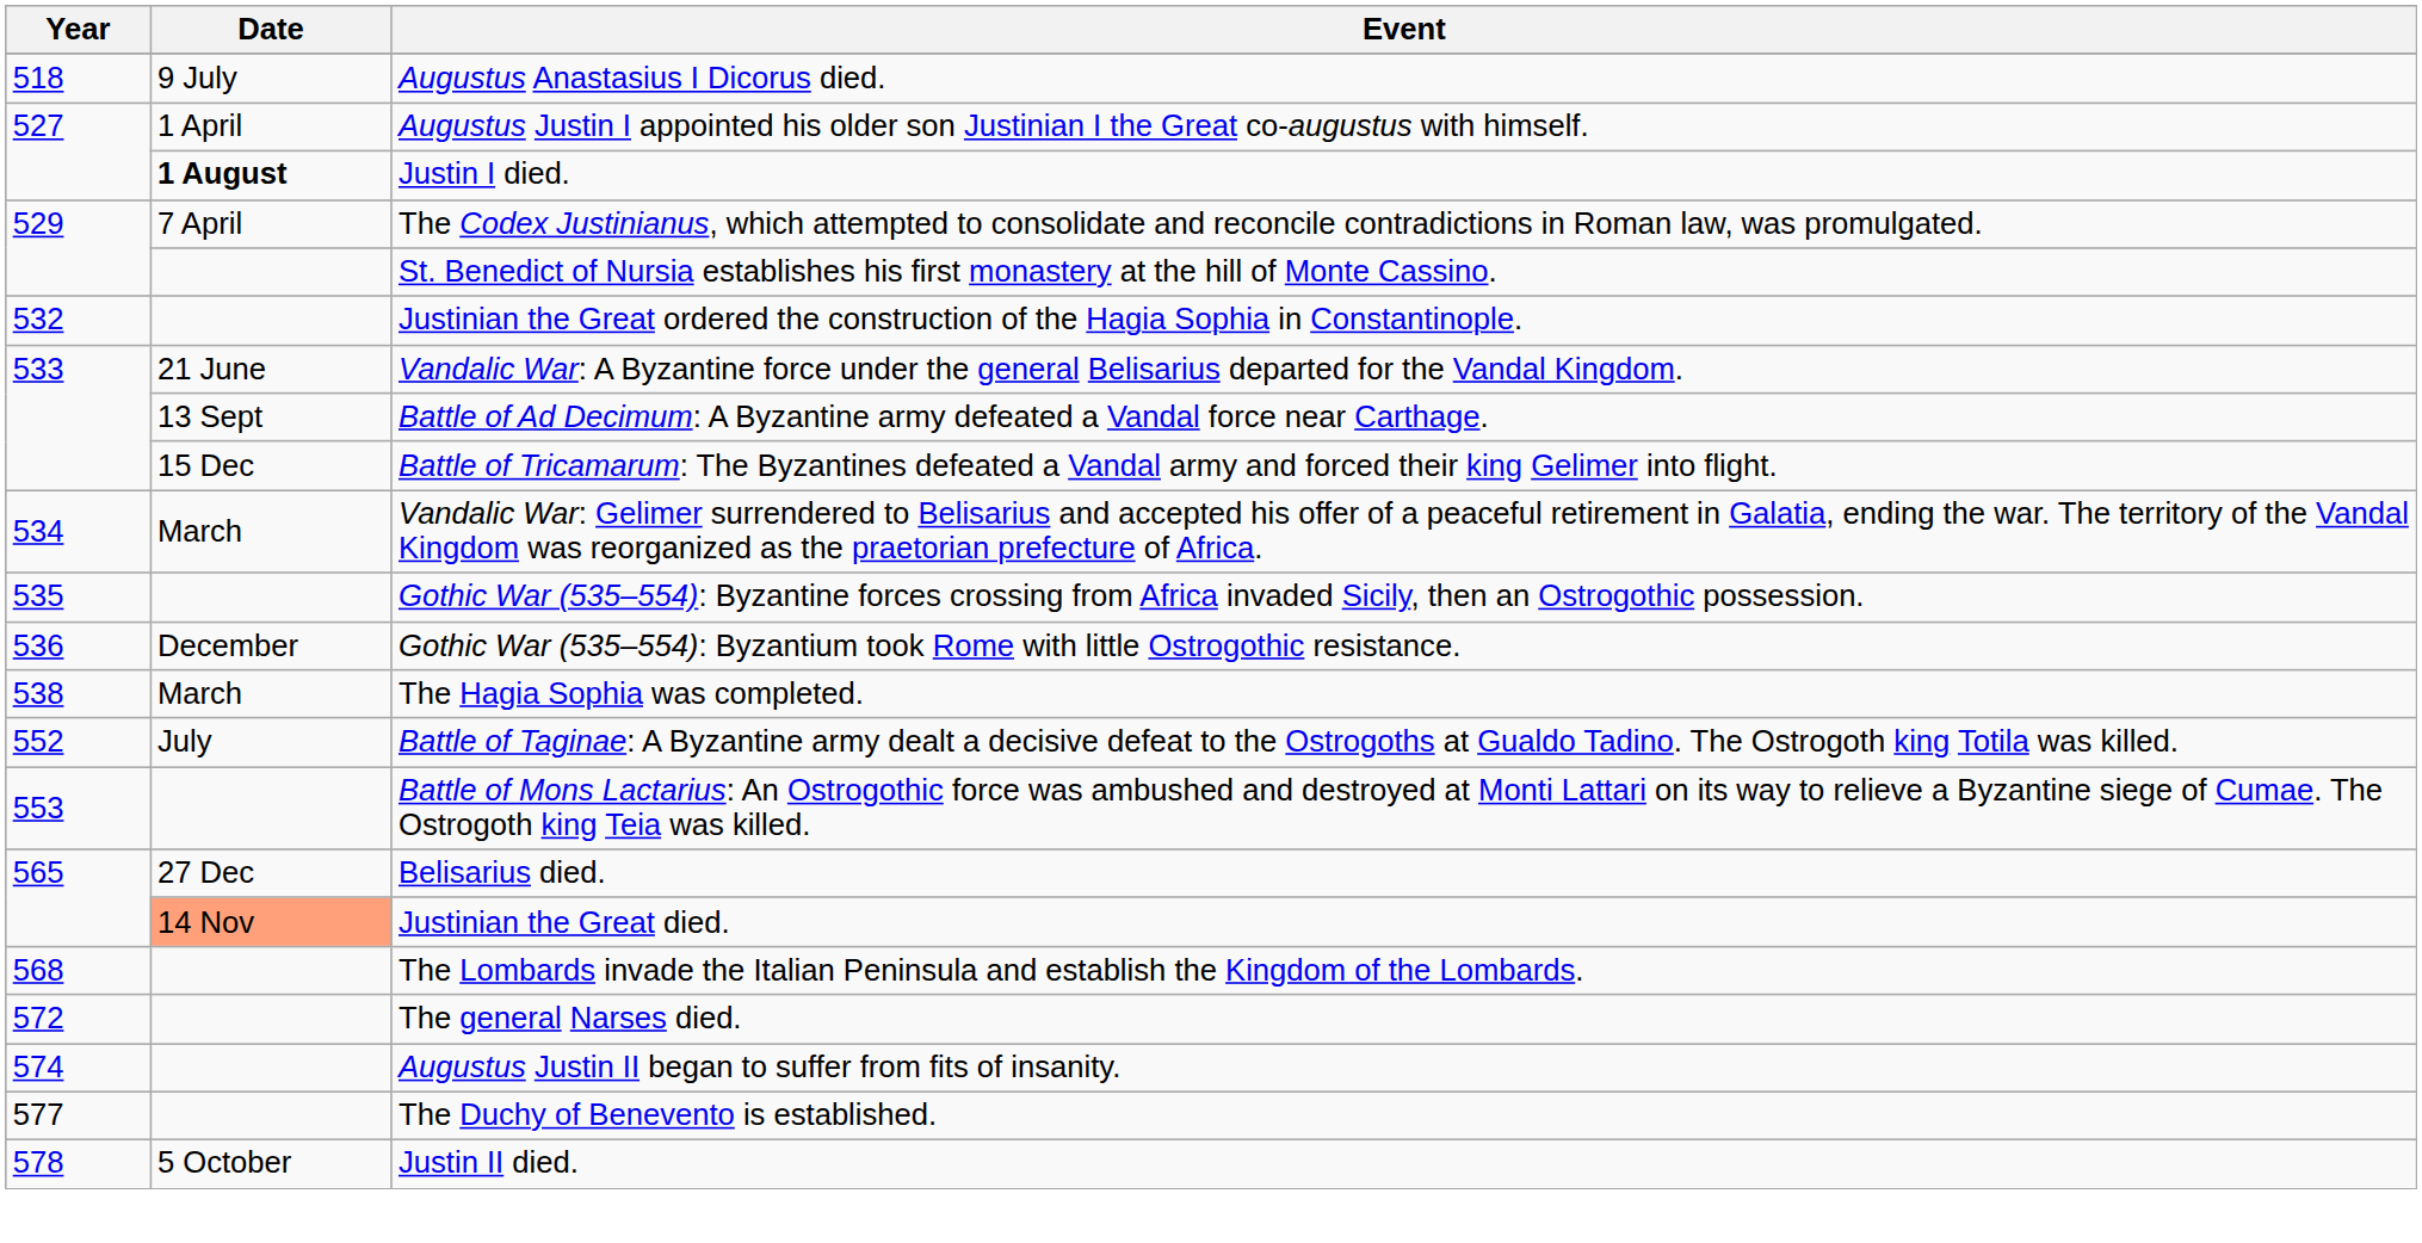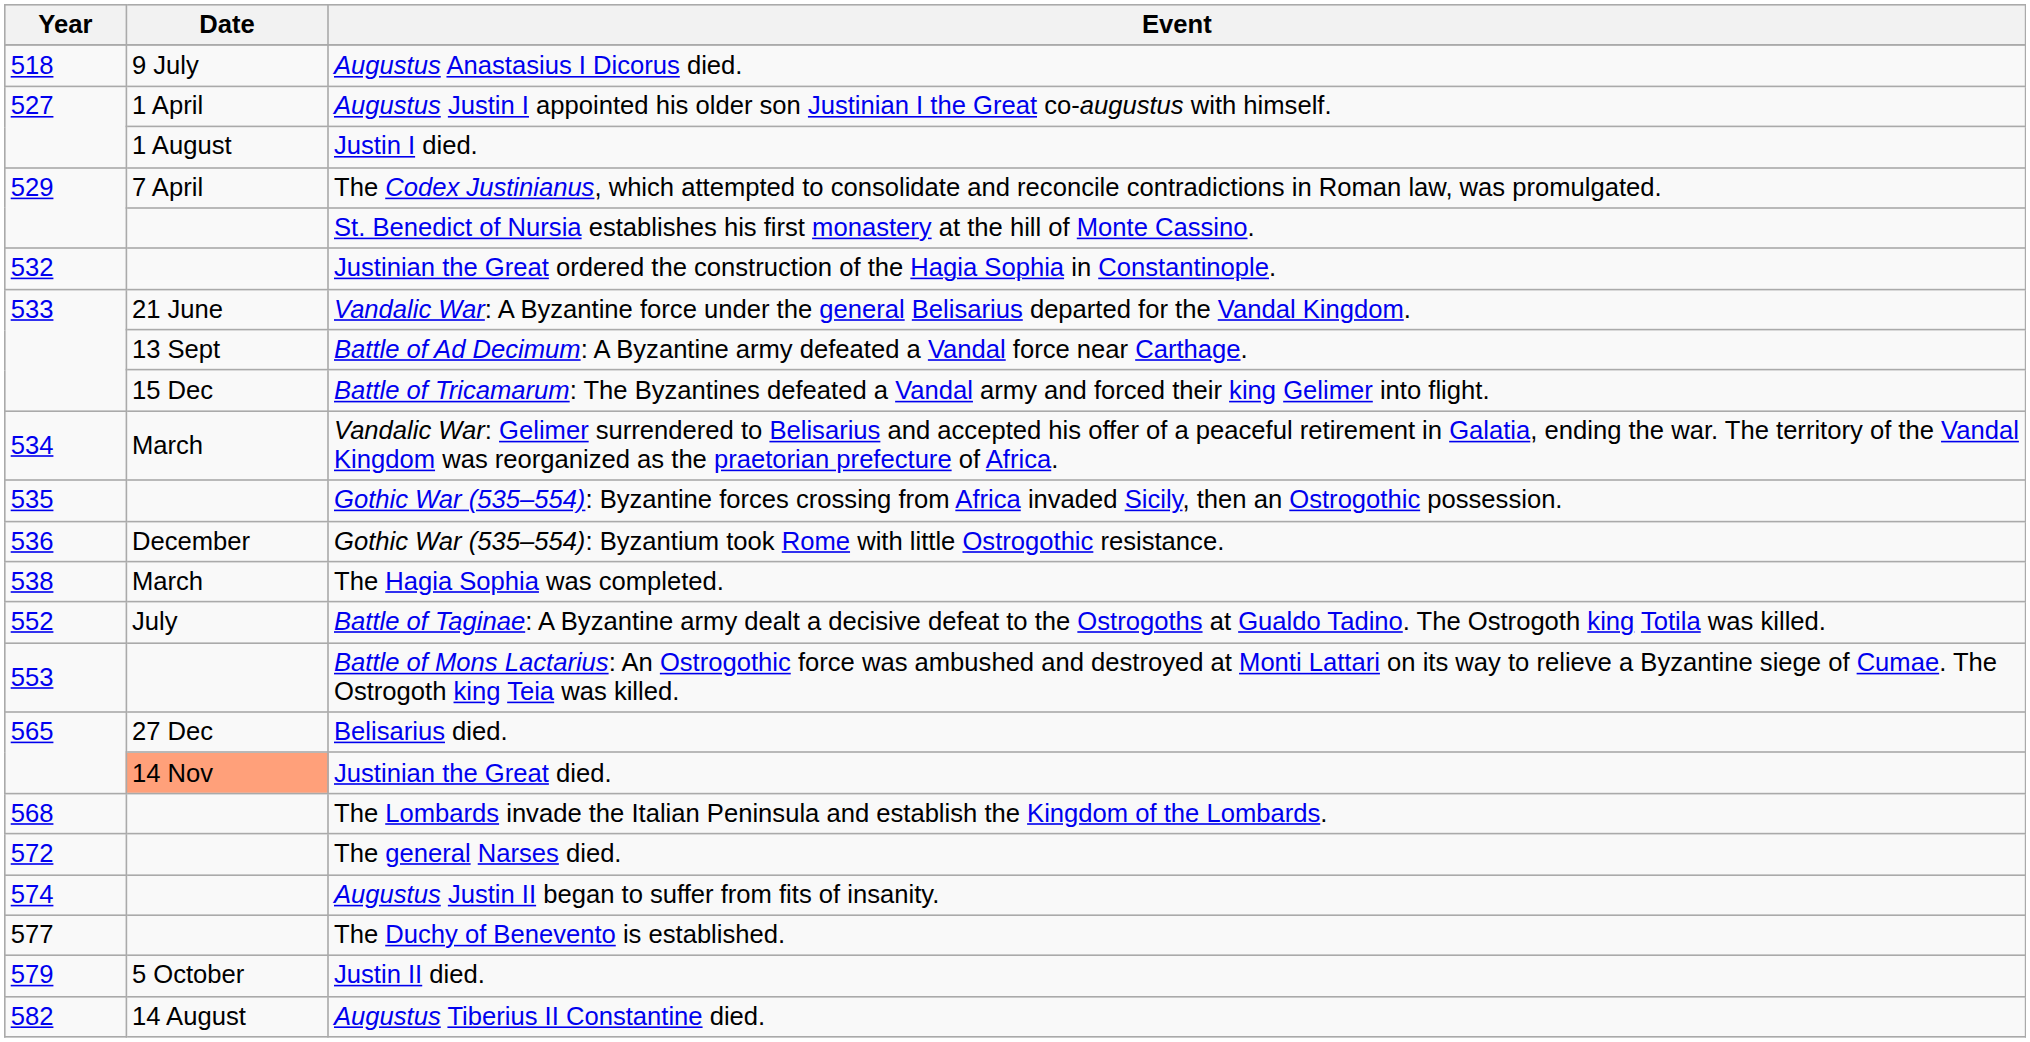 <table class="wikitable" width="100%">
 <tr>
 <th style="width:6%">Year</th>
 <th style="width:10%">Date</th>
 <th>Event</th>
 </tr>
 <tr>
 </tr>
 <tr>
 <td><a href='#'>518</a></td>
 <td>9 July</td>
 <td><em><a href='#'>Augustus</a></em> <a href='#'>Anastasius I Dicorus</a> died.</td>
 </tr>
 <tr>
 <td rowspan="2" valign="top"><a href='#'>527</a></td>
 <td>1 April</td>
 <td><em><a href='#'>Augustus</a></em> <a href='#'>Justin I</a> appointed his older son <a href='#'>Justinian I the Great</a> co-<em>augustus</em> with himself.</td>
 </tr>
 <tr>
-<td><strong>1 August</strong></td>
+<td>1 August</td>
 <td><a href='#'>Justin I</a> died.</td>
 </tr>
 <tr>
 <td rowspan="2" valign="top"><a href='#'>529</a></td>
 <td>7 April</td>
 <td>The <em><a href='#'>Codex Justinianus</a></em>, which attempted to consolidate and reconcile contradictions in Roman law, was promulgated.</td>
 </tr>
 <tr>
 <td></td>
 <td><a href='#'>St. Benedict of Nursia</a> establishes his first <a href='#'>monastery</a> at the hill of <a href='#'>Monte Cassino</a>.</td>
 </tr>
 <tr>
 <td><a href='#'>532</a></td>
 <td></td>
 <td><a href='#'>Justinian the Great</a> ordered the construction of the <a href='#'>Hagia Sophia</a> in <a href='#'>Constantinople</a>.</td>
 </tr>
 <tr>
 <td rowspan="3" valign="top"><a href='#'>533</a></td>
 <td>21 June</td>
 <td><em><a href='#'>Vandalic War</a></em>: A Byzantine force under the <a href='#'>general</a> <a href='#'>Belisarius</a> departed for the <a href='#'>Vandal Kingdom</a>.</td>
 </tr>
 <tr>
 <td>13 Sept</td>
 <td><em><a href='#'>Battle of Ad Decimum</a></em>: A Byzantine army defeated a <a href='#'>Vandal</a> force near <a href='#'>Carthage</a>.</td>
 </tr>
 <tr>
 <td>15 Dec</td>
 <td><em><a href='#'>Battle of Tricamarum</a></em>: The Byzantines defeated a <a href='#'>Vandal</a> army and forced their <a href='#'>king</a> <a href='#'>Gelimer</a> into flight.</td>
 </tr>
 <tr>
 <td><a href='#'>534</a></td>
 <td>March</td>
 <td><em>Vandalic War</em>: <a href='#'>Gelimer</a> surrendered to <a href='#'>Belisarius</a> and accepted his offer of a peaceful retirement in <a href='#'>Galatia</a>, ending the war.  The territory of the <a href='#'>Vandal Kingdom</a> was reorganized as the <a href='#'>praetorian prefecture</a> of <a href='#'>Africa</a>.</td>
 </tr>
 <tr>
 <td><a href='#'>535</a></td>
 <td></td>
 <td><em><a href='#'>Gothic War (535–554)</a></em>: Byzantine forces crossing from <a href='#'>Africa</a> invaded <a href='#'>Sicily</a>, then an <a href='#'>Ostrogothic</a> possession.</td>
 </tr>
 <tr>
 <td><a href='#'>536</a></td>
 <td>December</td>
 <td><em>Gothic War (535–554)</em>: Byzantium took <a href='#'>Rome</a> with little <a href='#'>Ostrogothic</a> resistance.</td>
 </tr>
 <tr>
 <td><a href='#'>538</a></td>
 <td>March</td>
 <td>The <a href='#'>Hagia Sophia</a> was completed.</td>
 </tr>
 <tr>
 <td><a href='#'>552</a></td>
 <td>July</td>
 <td><em><a href='#'>Battle of Taginae</a></em>: A Byzantine army dealt a decisive defeat to the <a href='#'>Ostrogoths</a> at <a href='#'>Gualdo Tadino</a>.  The Ostrogoth <a href='#'>king</a> <a href='#'>Totila</a> was killed.</td>
 </tr>
 <tr>
 <td><a href='#'>553</a></td>
 <td></td>
 <td><em><a href='#'>Battle of Mons Lactarius</a></em>: An <a href='#'>Ostrogothic</a> force was ambushed and destroyed at <a href='#'>Monti Lattari</a> on its way to relieve a Byzantine siege of <a href='#'>Cumae</a>.  The Ostrogoth <a href='#'>king</a> <a href='#'>Teia</a> was killed.</td>
 </tr>
 <tr>
 <td rowspan="2" valign="top"><a href='#'>565</a></td>
 <td>27 Dec</td>
 <td><a href='#'>Belisarius</a> died.</td>
 </tr>
 <tr>
 <td style="background: lightsalmon;">14 Nov</td>
 <td><a href='#'>Justinian the Great</a> died.</td>
 </tr>
 <tr>
 <td><a href='#'>568</a></td>
 <td></td>
 <td>The <a href='#'>Lombards</a> invade the Italian Peninsula and establish the <a href='#'>Kingdom of the Lombards</a>.</td>
 </tr>
 <tr>
 <td><a href='#'>572</a></td>
 <td></td>
 <td>The <a href='#'>general</a> <a href='#'>Narses</a> died.</td>
 </tr>
 <tr>
 <td><a href='#'>574</a></td>
 <td></td>
 <td><em><a href='#'>Augustus</a></em> <a href='#'>Justin II</a> began to suffer from fits of insanity.</td>
 </tr>
 <tr>
 <td>577</td>
 <td></td>
 <td>The <a href='#'>Duchy of Benevento</a> is established.</td>
 </tr>
 <tr>
-<td><a href='#'>578</a></td>
+<td><a href='#'>579</a></td>
 <td>5 October</td>
 <td><a href='#'>Justin II</a> died.</td>
 </tr>
+<tr>
+<td><a href='#'>582</a></td>
+<td>14 August</td>
+<td><em><a href='#'>Augustus</a></em> <a href='#'>Tiberius II Constantine</a> died.</td>
+</tr>
 </table>
